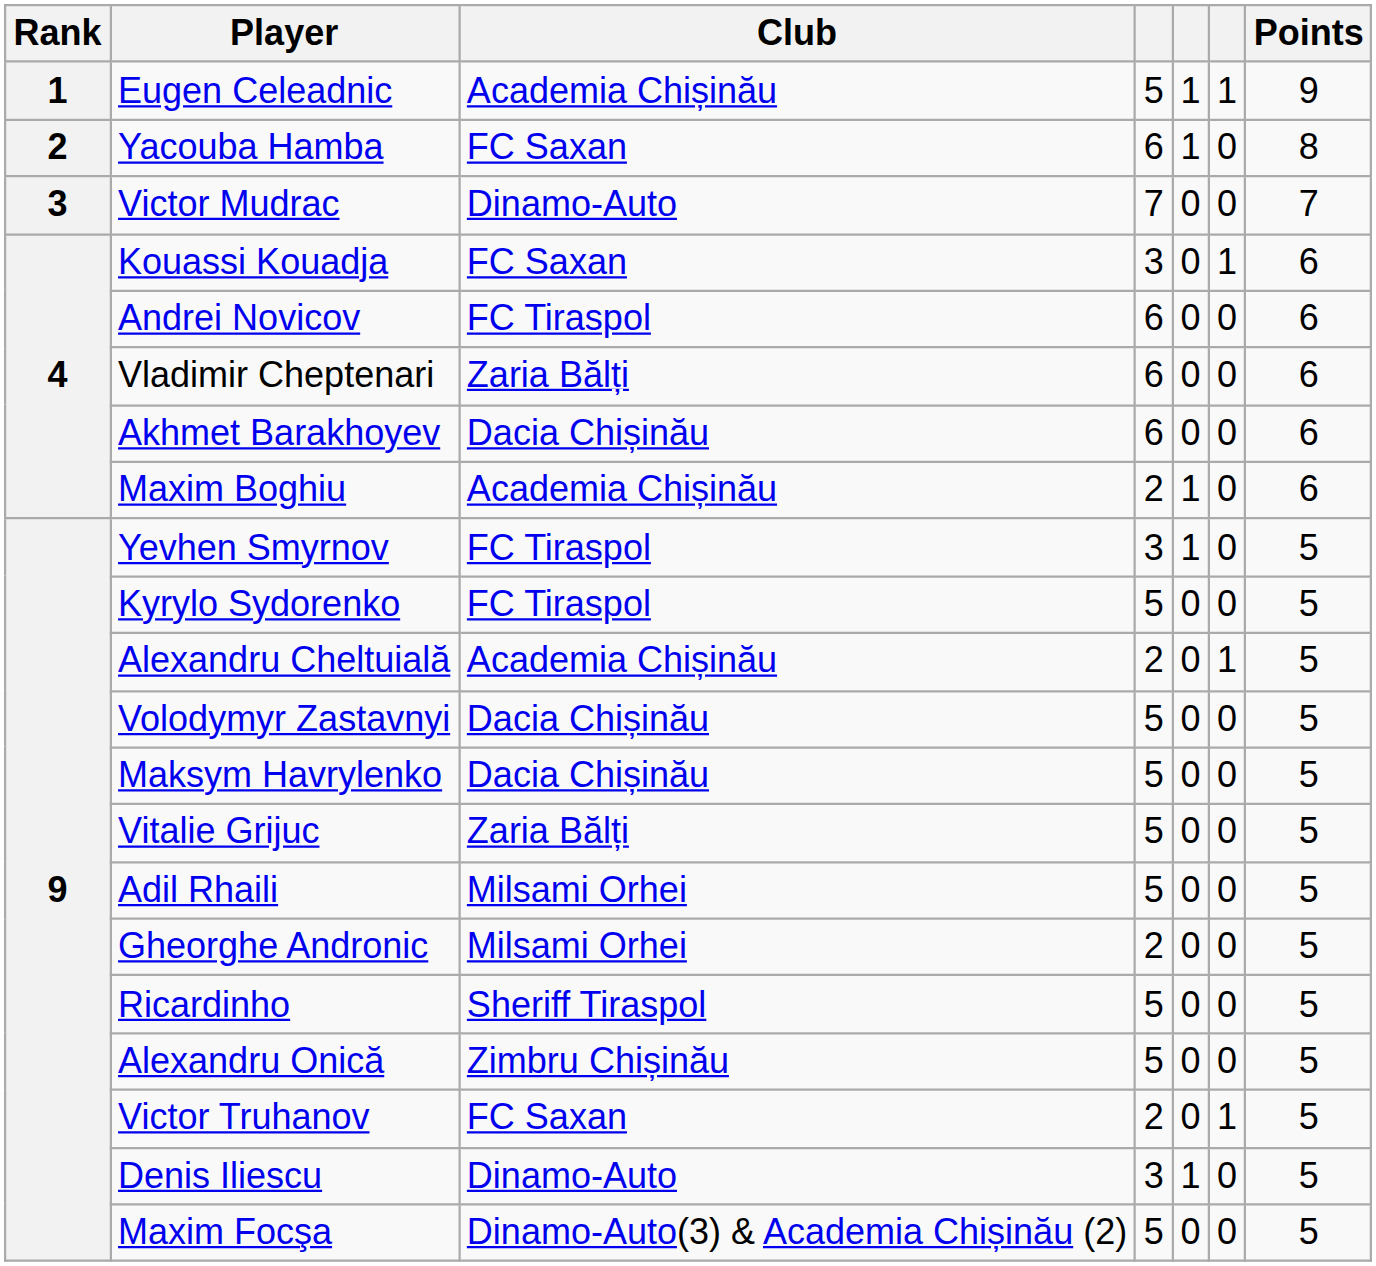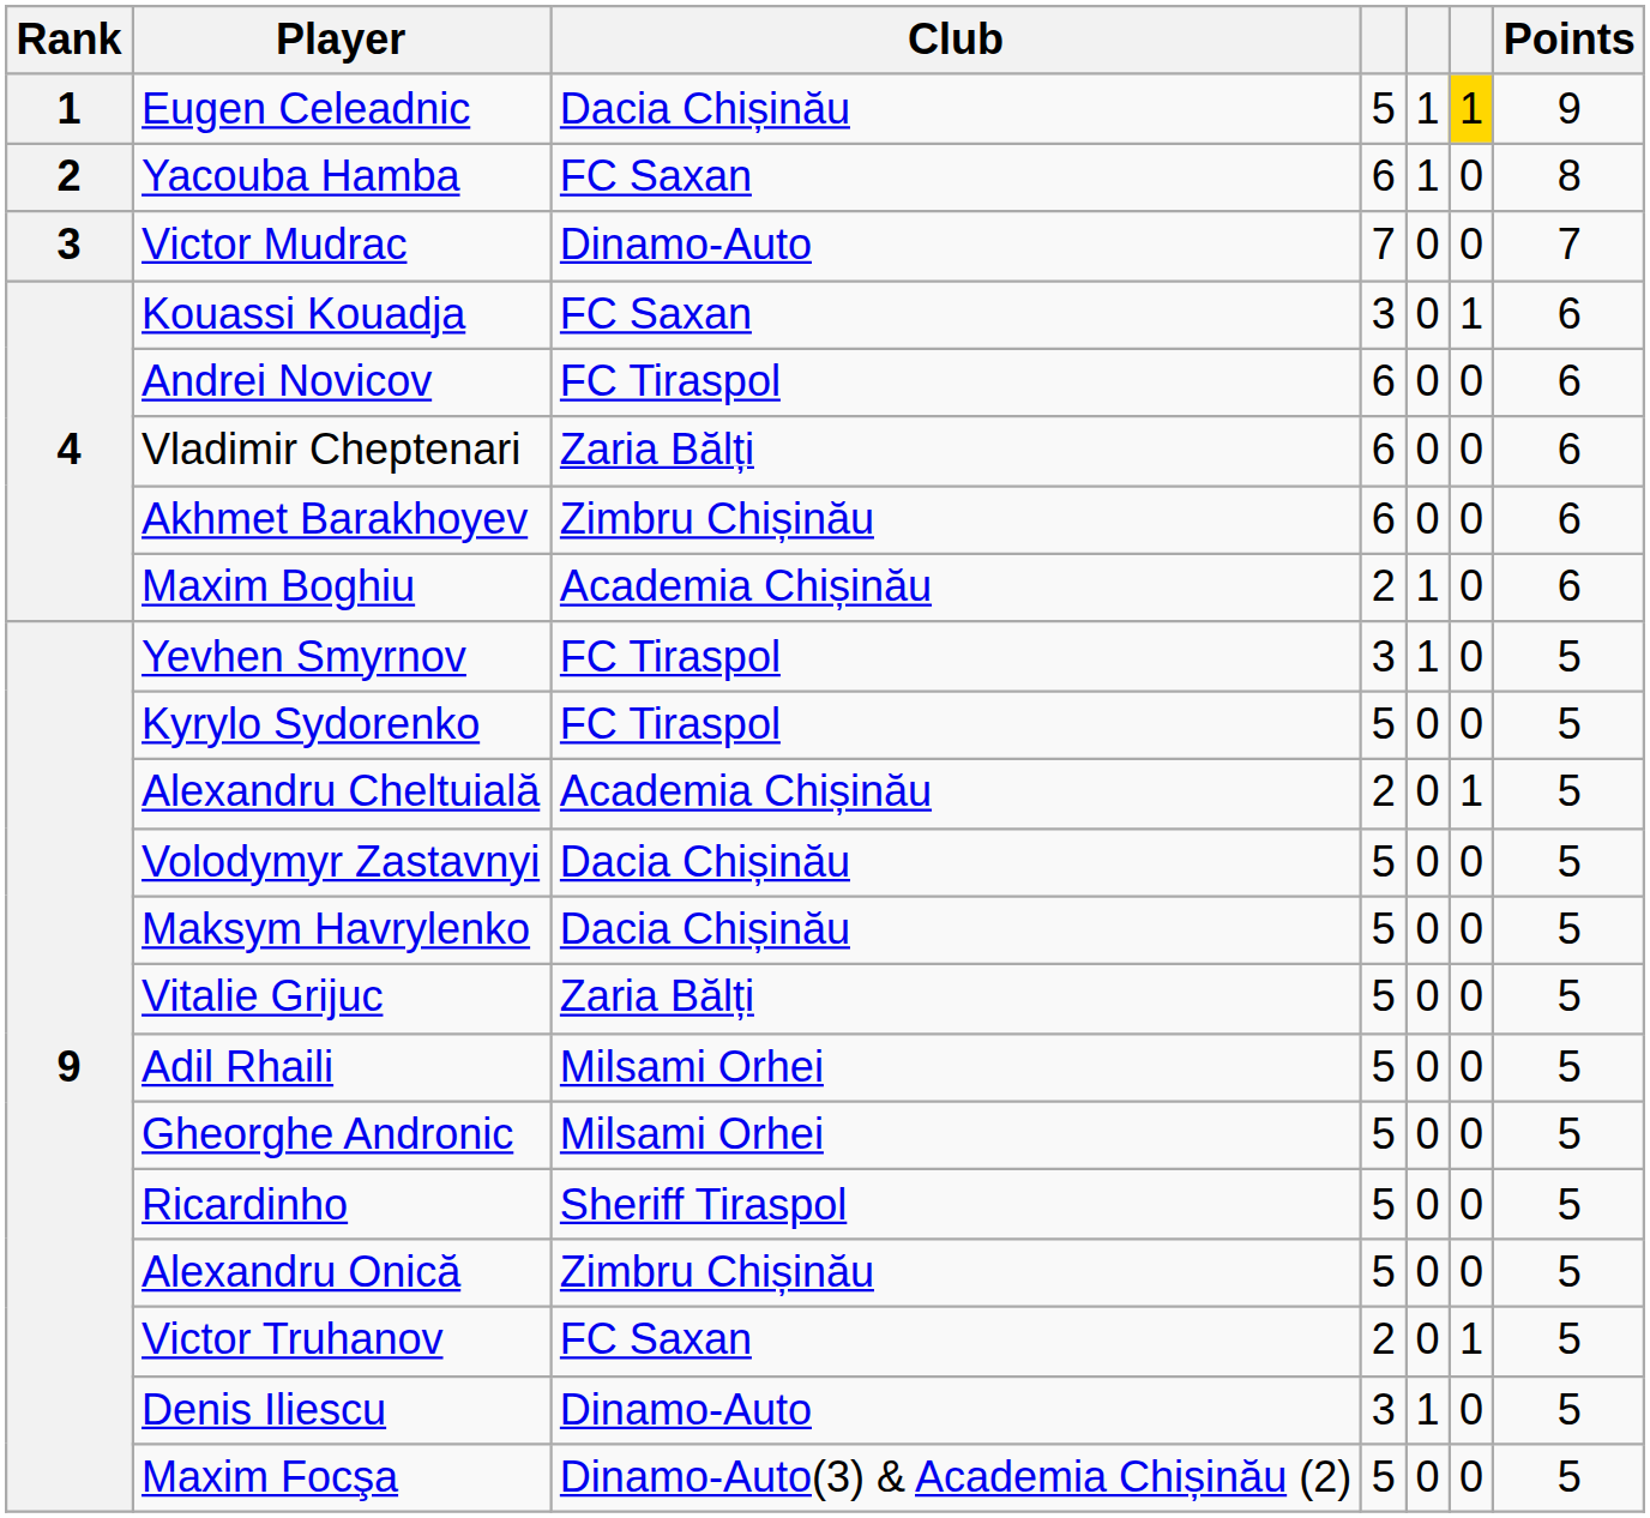 <table class="wikitable">
 <tr>
 <th>Rank</th>
 <th>Player</th>
 <th>Club</th>
 <th></th>
 <th> </th>
 <th></th>
 <th>Points</th>
 </tr>
 <tr>
 <th rowspan=1 align=center>1</th>
 <td> <a href='#'>Eugen Celeadnic</a></td>
-<td><a href='#'>Academia Chișinău</a></td>
+<td><a href='#'>Dacia Chișinău</a></td>
 <td align=center>5</td>
 <td align=center>1</td>
-<td align=center>1</td>
+<td align=center style="background: gold;">1</td>
 <td align=center>9</td>
 </tr>
 <tr>
 <th rowspan=1 align=center>2</th>
 <td> <a href='#'>Yacouba Hamba</a></td>
 <td><a href='#'>FC Saxan</a></td>
 <td align=center>6</td>
 <td align=center>1</td>
 <td align=center>0</td>
 <td align=center>8</td>
 </tr>
 <tr>
 <th rowspan=1 align=center>3</th>
 <td> <a href='#'>Victor Mudrac</a></td>
 <td><a href='#'>Dinamo-Auto</a></td>
 <td align=center>7</td>
 <td align=center>0</td>
 <td align=center>0</td>
 <td align=center>7</td>
 </tr>
 <tr>
 <th rowspan=5 align=center>4</th>
 <td> <a href='#'>Kouassi Kouadja</a></td>
 <td><a href='#'>FC Saxan</a></td>
 <td align=center>3</td>
 <td align=center>0</td>
 <td align=center>1</td>
 <td align=center>6</td>
 </tr>
 <tr>
 <td> <a href='#'>Andrei Novicov</a></td>
 <td><a href='#'>FC Tiraspol</a></td>
 <td align=center>6</td>
 <td align=center>0</td>
 <td align=center>0</td>
 <td align=center>6</td>
 </tr>
 <tr>
 <td> Vladimir Cheptenari</td>
 <td><a href='#'>Zaria Bălți</a></td>
 <td align=center>6</td>
 <td align=center>0</td>
 <td align=center>0</td>
 <td align=center>6</td>
 </tr>
 <tr>
 <td> <a href='#'>Akhmet Barakhoyev</a></td>
-<td><a href='#'>Dacia Chișinău</a></td>
+<td><a href='#'>Zimbru Chișinău</a></td>
 <td align=center>6</td>
 <td align=center>0</td>
 <td align=center>0</td>
 <td align=center>6</td>
 </tr>
 <tr>
 <td> <a href='#'>Maxim Boghiu</a></td>
 <td><a href='#'>Academia Chișinău</a></td>
 <td align=center>2</td>
 <td align=center>1</td>
 <td align=center>0</td>
 <td align=center>6</td>
 </tr>
 <tr>
 <th rowspan=13 align=center>9</th>
 <td> <a href='#'>Yevhen Smyrnov</a></td>
 <td><a href='#'>FC Tiraspol</a></td>
 <td align=center>3</td>
 <td align=center>1</td>
 <td align=center>0</td>
 <td align=center>5</td>
 </tr>
 <tr>
 <td> <a href='#'>Kyrylo Sydorenko</a></td>
 <td><a href='#'>FC Tiraspol</a></td>
 <td align=center>5</td>
 <td align=center>0</td>
 <td align=center>0</td>
 <td align=center>5</td>
 </tr>
 <tr>
 <td> <a href='#'>Alexandru Cheltuială</a></td>
 <td><a href='#'>Academia Chișinău</a></td>
 <td align=center>2</td>
 <td align=center>0</td>
 <td align=center>1</td>
 <td align=center>5</td>
 </tr>
 <tr>
 <td> <a href='#'>Volodymyr Zastavnyi</a></td>
 <td><a href='#'>Dacia Chișinău</a></td>
 <td align=center>5</td>
 <td align=center>0</td>
 <td align=center>0</td>
 <td align=center>5</td>
 </tr>
 <tr>
 <td> <a href='#'>Maksym Havrylenko</a></td>
 <td><a href='#'>Dacia Chișinău</a></td>
 <td align=center>5</td>
 <td align=center>0</td>
 <td align=center>0</td>
 <td align=center>5</td>
 </tr>
 <tr>
 <td> <a href='#'>Vitalie Grijuc</a></td>
 <td><a href='#'>Zaria Bălți</a></td>
 <td align=center>5</td>
 <td align=center>0</td>
 <td align=center>0</td>
 <td align=center>5</td>
 </tr>
 <tr>
 <td> <a href='#'>Adil Rhaili</a></td>
 <td><a href='#'>Milsami Orhei</a></td>
 <td align=center>5</td>
 <td align=center>0</td>
 <td align=center>0</td>
 <td align=center>5</td>
 </tr>
 <tr>
 <td> <a href='#'>Gheorghe Andronic</a></td>
 <td><a href='#'>Milsami Orhei</a></td>
-<td align=center>2</td>
+<td align=center>5</td>
 <td align=center>0</td>
 <td align=center>0</td>
 <td align=center>5</td>
 </tr>
 <tr>
 <td> <a href='#'>Ricardinho</a></td>
 <td><a href='#'>Sheriff Tiraspol</a></td>
 <td align=center>5</td>
 <td align=center>0</td>
 <td align=center>0</td>
 <td align=center>5</td>
 </tr>
 <tr>
 <td> <a href='#'>Alexandru Onică</a></td>
 <td><a href='#'>Zimbru Chișinău</a></td>
 <td align=center>5</td>
 <td align=center>0</td>
 <td align=center>0</td>
 <td align=center>5</td>
 </tr>
 <tr>
 <td> <a href='#'>Victor Truhanov</a></td>
 <td><a href='#'>FC Saxan</a></td>
 <td align=center>2</td>
 <td align=center>0</td>
 <td align=center>1</td>
 <td align=center>5</td>
 </tr>
 <tr>
 <td> <a href='#'>Denis Iliescu</a></td>
 <td><a href='#'>Dinamo-Auto</a></td>
 <td align=center>3</td>
 <td align=center>1</td>
 <td align=center>0</td>
 <td align=center>5</td>
 </tr>
 <tr>
 <td> <a href='#'>Maxim Focşa</a></td>
 <td><a href='#'>Dinamo-Auto</a>(3) & <a href='#'>Academia Chișinău</a> (2)</td>
 <td align=center>5</td>
 <td align=center>0</td>
 <td align=center>0</td>
 <td align=center>5</td>
 </tr>
 </table>
